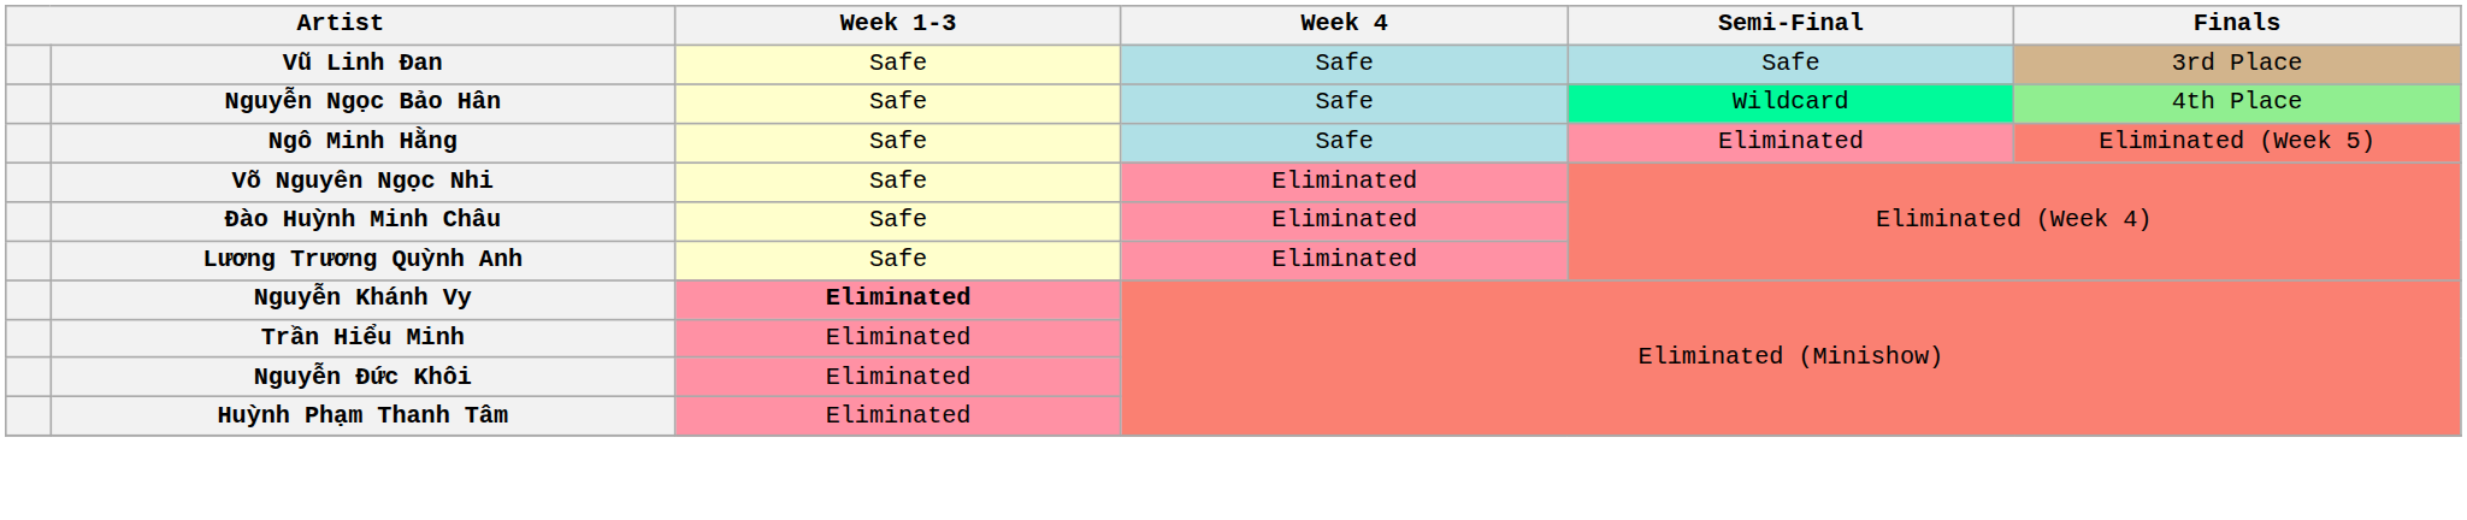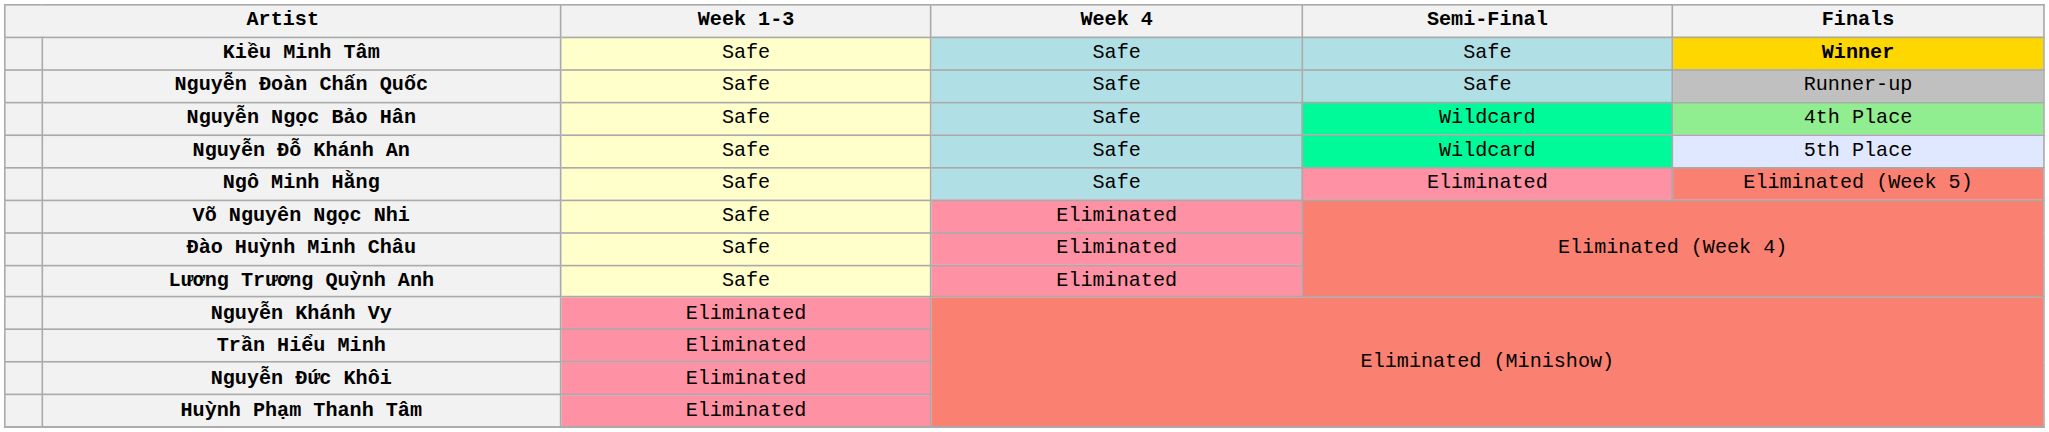 <table class="wikitable" style="text-align:center; font-size:95%">
 <tr>
 <th style="width:15%;" colspan="2">Artist</th>
 <th style="width:10%;">Week 1-3</th>
 <th style="width:10%;">Week 4</th>
 <th style="width:10%;">Semi-Final</th>
 <th style="width:10%;">Finals</th>
 </tr>
 <tr>
-<th style="width:1%;" style="background:#02ff02;"></th>
-<th>Vũ Linh Đan</th>
+<th style="width:1%;" style="background:#ccf;"></th>
+<th>Kiều Minh Tâm</th>
 <td style="background:#FFFFCC;">Safe</td>
 <td style="background:#B0E0E6;">Safe</td>
 <td style="background:#B0E0E6;">Safe</td>
-<td style="background:tan;">3rd Place</td>
+<td style="background:gold;"><strong>Winner</strong></td>
+</tr>
+<tr>
+<th style="width:1%;" style="background:hotpink;"></th>
+<th>Nguyễn Đoàn Chấn Quốc</th>
+<td style="background:#FFFFCC;">Safe</td>
+<td style="background:#B0E0E6;">Safe</td>
+<td style="background:#B0E0E6;">Safe</td>
+<td style="background:silver;">Runner-up</td>
 </tr>
 <tr>
 <th style="width:1%;" style="background:hotpink;"></th>
 <th>Nguyễn Ngọc Bảo Hân</th>
 <td style="background:#FFFFCC;">Safe</td>
 <td style="background:#B0E0E6;">Safe</td>
 <td style="background:#00FA9A;">Wildcard</td>
 <td style="background:lightgreen;">4th Place</td>
+</tr>
+<tr>
+<th style="width:1%;" style="background:#ccf;"></th>
+<th>Nguyễn Đỗ Khánh An</th>
+<td style="background:#FFFFCC;">Safe</td>
+<td style="background:#B0E0E6;">Safe</td>
+<td style="background:#00FA9A;">Wildcard</td>
+<td style="background:#E0E8FF;">5th Place</td>
 </tr>
 <tr>
 <th style="width:1%;" style="background:#02ff02;"></th>
 <th>Ngô Minh Hằng</th>
 <td style="background:#FFFFCC;">Safe</td>
 <td style="background:#B0E0E6;">Safe</td>
 <td style="background:#FF91A4;">Eliminated</td>
 <td style="background:salmon;">Eliminated (Week 5)</td>
 </tr>
 <tr>
 <th style="width:1%;" style="background:hotpink;"></th>
 <th>Võ Nguyên Ngọc Nhi</th>
 <td style="background:#FFFFCC;">Safe</td>
 <td style="background:#FF91A4;">Eliminated</td>
 <td rowspan="3" colspan="2" style="background:salmon;">Eliminated (Week 4)</td>
 </tr>
 <tr>
 <th style="width:1%;" style="background:#ccf;"></th>
 <th>Đào Huỳnh Minh Châu</th>
 <td style="background:#FFFFCC;">Safe</td>
 <td style="background:#FF91A4;">Eliminated</td>
 </tr>
 <tr>
 <th style="width:1%;" style="background:#02ff02;"></th>
 <th>Lương Trương Quỳnh Anh</th>
 <td style="background:#FFFFCC;">Safe</td>
 <td style="background:#FF91A4;">Eliminated</td>
 </tr>
 <tr>
 <th style="width:1%;" style="background:hotpink;"></th>
 <th>Nguyễn Khánh Vy</th>
-<td style="background:#FF91A4;"><strong>Eliminated</strong></td>
+<td style="background:#FF91A4;">Eliminated</td>
 <td rowspan="4" colspan="3" style="background:salmon;">Eliminated (Minishow)</td>
 </tr>
 <tr>
 <th style="width:1%;" style="background:#ccf;"></th>
 <th>Trần Hiểu Minh</th>
 <td style="background:#FF91A4;">Eliminated</td>
 </tr>
 <tr>
 <th style="width:1%;" style="background:#02ff02;"></th>
 <th>Nguyễn Đức Khôi</th>
 <td style="background:#FF91A4;">Eliminated</td>
 </tr>
 <tr>
 <th style="width:1%;" style="background:#02ff02;"></th>
 <th>Huỳnh Phạm Thanh Tâm</th>
 <td style="background:#FF91A4;">Eliminated</td>
 </tr>
 <tr>
 </tr>
 </table>
